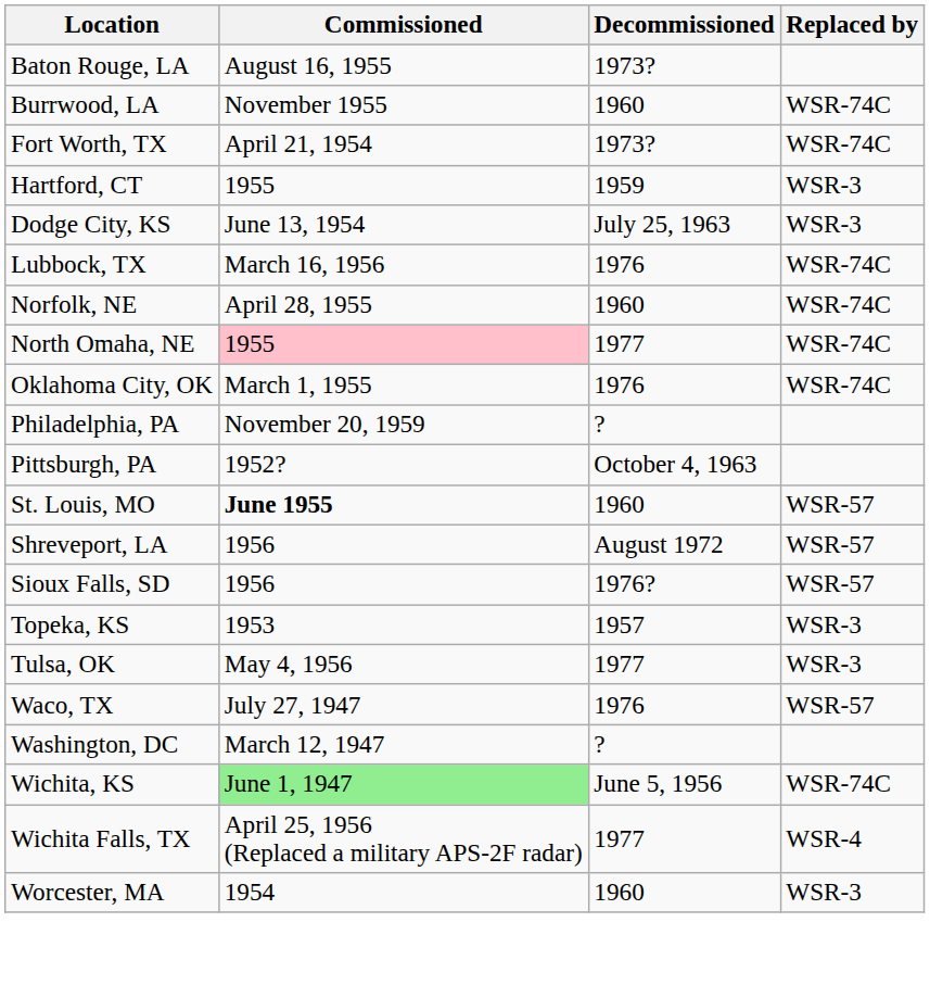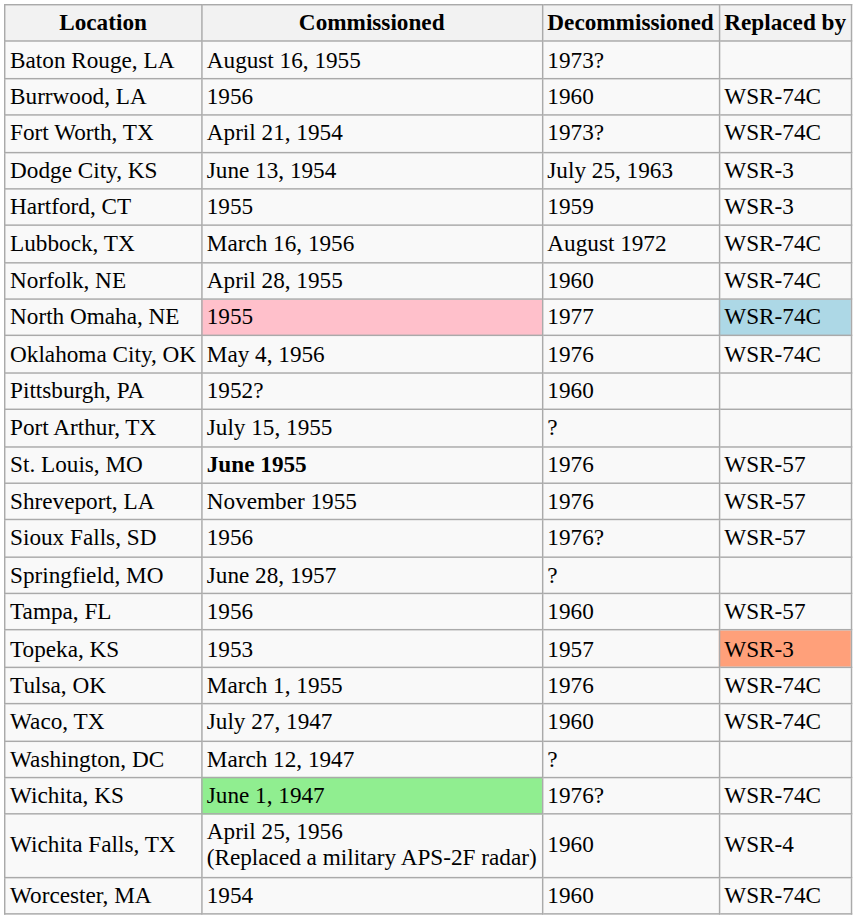 <table class="wikitable">
 <tr>
 <th>Location</th>
 <th>Commissioned</th>
 <th>Decommissioned</th>
 <th>Replaced by</th>
 </tr>
 <tr>
 <td>Baton Rouge, LA</td>
 <td>August 16, 1955</td>
 <td>1973?</td>
 <td></td>
 </tr>
 <tr>
 <td>Burrwood, LA</td>
-<td>November 1955</td>
+<td>1956</td>
 <td>1960</td>
 <td>WSR-74C</td>
 </tr>
 <tr>
 <td>Fort Worth, TX</td>
 <td>April 21, 1954</td>
 <td>1973?</td>
 <td>WSR-74C</td>
 </tr>
 <tr>
+<td>Dodge City, KS</td>
+<td>June 13, 1954</td>
+<td>July 25, 1963</td>
+<td>WSR-3</td>
+</tr>
+<tr>
 <td>Hartford, CT</td>
 <td>1955</td>
 <td>1959</td>
 <td>WSR-3</td>
 </tr>
 <tr>
-<td>Dodge City, KS</td>
-<td>June 13, 1954</td>
-<td>July 25, 1963</td>
-<td>WSR-3</td>
-</tr>
-<tr>
 <td>Lubbock, TX</td>
 <td>March 16, 1956</td>
-<td>1976</td>
+<td>August 1972</td>
 <td>WSR-74C</td>
 </tr>
 <tr>
 <td>Norfolk, NE</td>
 <td>April 28, 1955</td>
 <td>1960</td>
 <td>WSR-74C</td>
 </tr>
 <tr>
 <td>North Omaha, NE</td>
 <td style="background: pink;">1955</td>
 <td>1977</td>
-<td>WSR-74C</td>
+<td style="background: lightblue;">WSR-74C</td>
 </tr>
 <tr>
 <td>Oklahoma City, OK</td>
-<td>March 1, 1955</td>
+<td>May 4, 1956</td>
 <td>1976</td>
 <td>WSR-74C</td>
 </tr>
 <tr>
-<td>Philadelphia, PA</td>
-<td>November 20, 1959</td>
-<td>?</td>
+<td>Pittsburgh, PA</td>
+<td>1952?</td>
+<td>1960</td>
 <td></td>
 </tr>
 <tr>
-<td>Pittsburgh, PA</td>
-<td>1952?</td>
-<td>October 4, 1963</td>
+<td>Port Arthur, TX</td>
+<td>July 15, 1955</td>
+<td>?</td>
 <td></td>
 </tr>
 <tr>
 <td>St. Louis, MO</td>
 <td><strong>June 1955</strong></td>
-<td>1960</td>
+<td>1976</td>
 <td>WSR-57</td>
 </tr>
 <tr>
 <td>Shreveport, LA</td>
-<td>1956</td>
-<td>August 1972</td>
+<td>November 1955</td>
+<td>1976</td>
 <td>WSR-57</td>
 </tr>
 <tr>
 <td>Sioux Falls, SD</td>
 <td>1956</td>
 <td>1976?</td>
 <td>WSR-57</td>
 </tr>
 <tr>
+<td>Springfield, MO</td>
+<td>June 28, 1957</td>
+<td>?</td>
+<td></td>
+</tr>
+<tr>
+<td>Tampa, FL</td>
+<td>1956</td>
+<td>1960</td>
+<td>WSR-57</td>
+</tr>
+<tr>
 <td>Topeka, KS</td>
 <td>1953</td>
 <td>1957</td>
-<td>WSR-3</td>
+<td style="background: lightsalmon;">WSR-3</td>
 </tr>
 <tr>
 <td>Tulsa, OK</td>
-<td>May 4, 1956</td>
-<td>1977</td>
-<td>WSR-3</td>
+<td>March 1, 1955</td>
+<td>1976</td>
+<td>WSR-74C</td>
 </tr>
 <tr>
 <td>Waco, TX</td>
 <td>July 27, 1947</td>
-<td>1976</td>
-<td>WSR-57</td>
+<td>1960</td>
+<td>WSR-74C</td>
 </tr>
 <tr>
 <td>Washington, DC</td>
 <td>March 12, 1947</td>
 <td>?</td>
 <td></td>
 </tr>
 <tr>
 <td>Wichita, KS</td>
 <td style="background: lightgreen;">June 1, 1947</td>
-<td>June 5, 1956</td>
+<td>1976?</td>
 <td>WSR-74C</td>
 </tr>
 <tr>
 <td>Wichita Falls, TX</td>
 <td>April 25, 1956<br>(Replaced a military APS-2F radar)</td>
-<td>1977</td>
+<td>1960</td>
 <td>WSR-4</td>
 </tr>
 <tr>
 <td>Worcester, MA</td>
 <td>1954</td>
 <td>1960</td>
-<td>WSR-3</td>
+<td>WSR-74C</td>
 </tr>
 </table>
